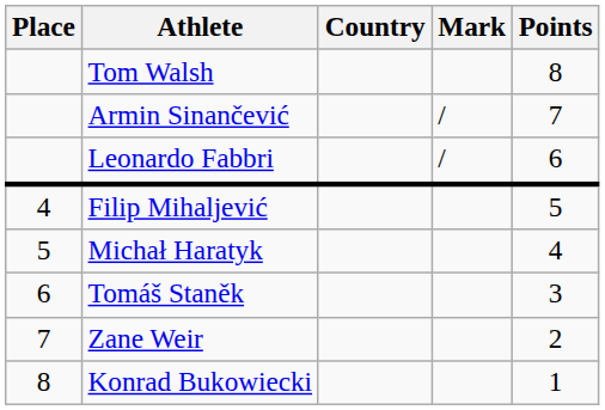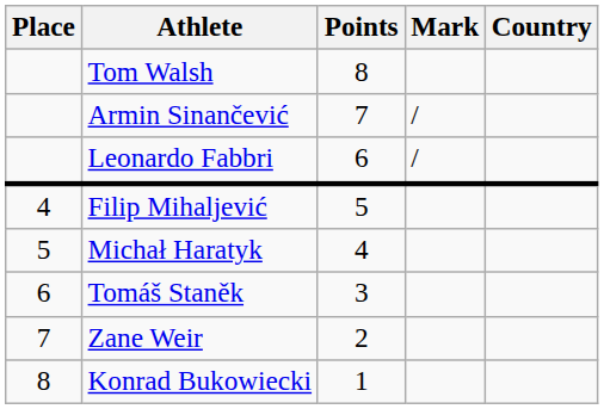 <table class="wikitable">
 <tr>
 <th>Place</th>
 <th>Athlete</th>
+<th>Points</th>
+<th>Mark</th>
 <th>Country</th>
-<th>Mark</th>
-<th>Points</th>
 </tr>
 <tr>
 <td align=center></td>
 <td><a href='#'>Tom Walsh</a></td>
+<td align=center>8</td>
 <td></td>
 <td></td>
-<td align=center>8</td>
 </tr>
 <tr>
 <td align=center></td>
 <td><a href='#'>Armin Sinančević</a></td>
+<td align=center>7</td>
+<td> /<br><em></em></td>
 <td></td>
-<td> /<br><em></em></td>
-<td align=center>7</td>
 </tr>
 <tr>
 <td align=center></td>
 <td><a href='#'>Leonardo Fabbri</a></td>
+<td align=center>6</td>
+<td> /<br><em></em></td>
 <td></td>
-<td> /<br><em></em></td>
-<td align=center>6</td>
 </tr>
 <tr style="border-top:3px solid black;">
 <td align=center>4</td>
 <td><a href='#'>Filip Mihaljević</a></td>
+<td align=center>5</td>
 <td></td>
 <td></td>
-<td align=center>5</td>
 </tr>
 <tr>
 <td align=center>5</td>
 <td><a href='#'>Michał Haratyk</a></td>
+<td align=center>4</td>
 <td></td>
 <td></td>
-<td align=center>4</td>
 </tr>
 <tr>
 <td align=center>6</td>
 <td><a href='#'>Tomáš Staněk</a></td>
+<td align=center>3</td>
 <td></td>
 <td></td>
-<td align=center>3</td>
 </tr>
 <tr>
 <td align=center>7</td>
 <td><a href='#'>Zane Weir</a></td>
+<td align=center>2</td>
 <td></td>
 <td></td>
-<td align=center>2</td>
 </tr>
 <tr>
 <td align=center>8</td>
 <td><a href='#'>Konrad Bukowiecki</a></td>
+<td align=center>1</td>
 <td></td>
 <td></td>
-<td align=center>1</td>
 </tr>
 </table>
